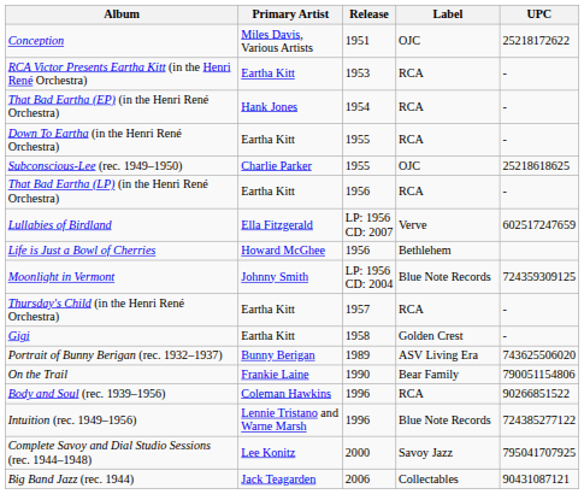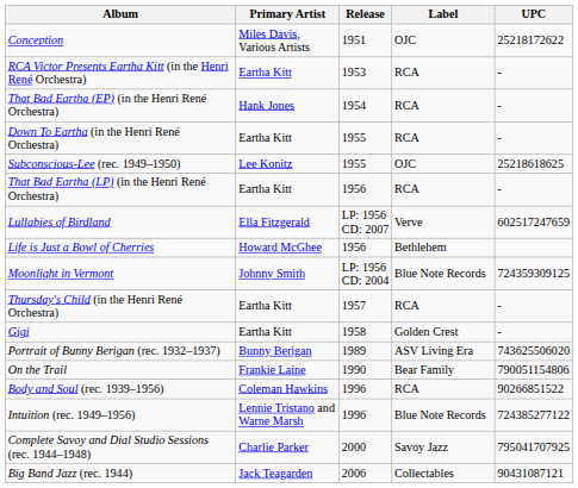 <table class="wikitable" style="text-align:left">
 <tr>
 <th style="width:300px;">Album</th>
 <th style="width:130px;">Primary Artist</th>
 <th>Release</th>
 <th style="width:130px;">Label</th>
 <th>UPC</th>
 </tr>
 <tr>
 <td><em><a href='#'>Conception</a></em></td>
 <td><a href='#'>Miles Davis</a>, Various Artists</td>
 <td>1951</td>
 <td>OJC</td>
 <td>25218172622</td>
 </tr>
 <tr>
 <td><em><a href='#'>RCA Victor Presents Eartha Kitt</a></em> (in the <a href='#'>Henri René</a> Orchestra)</td>
 <td><a href='#'>Eartha Kitt</a></td>
 <td>1953</td>
 <td>RCA</td>
 <td>-</td>
 </tr>
 <tr>
 <td><em><a href='#'>That Bad Eartha (EP)</a></em> (in the Henri René Orchestra)</td>
 <td><a href='#'>Hank Jones</a></td>
 <td>1954</td>
 <td>RCA</td>
 <td>-</td>
 </tr>
 <tr>
 <td><em><a href='#'>Down To Eartha</a></em> (in the Henri René Orchestra)</td>
 <td>Eartha Kitt</td>
 <td>1955</td>
 <td>RCA</td>
 <td>-</td>
 </tr>
 <tr>
 <td><em><a href='#'>Subconscious-Lee</a></em> (rec. 1949–1950)</td>
-<td><a href='#'>Charlie Parker</a></td>
+<td><a href='#'>Lee Konitz</a></td>
 <td>1955</td>
 <td>OJC</td>
 <td>25218618625</td>
 </tr>
 <tr>
 <td><em><a href='#'>That Bad Eartha (LP)</a></em> (in the Henri René Orchestra)</td>
 <td>Eartha Kitt</td>
 <td>1956</td>
 <td>RCA</td>
 <td>-</td>
 </tr>
 <tr>
 <td><em><a href='#'>Lullabies of Birdland</a></em></td>
 <td><a href='#'>Ella Fitzgerald</a></td>
 <td>LP: 1956<br>CD: 2007</td>
 <td>Verve</td>
 <td>602517247659</td>
 </tr>
 <tr>
 <td><em><a href='#'>Life is Just a Bowl of Cherries</a></em></td>
 <td><a href='#'>Howard McGhee</a></td>
 <td>1956</td>
 <td>Bethlehem</td>
 <td></td>
 </tr>
 <tr>
 <td><em><a href='#'>Moonlight in Vermont</a></em></td>
 <td><a href='#'>Johnny Smith</a></td>
 <td>LP: 1956<br>CD: 2004</td>
 <td>Blue Note Records</td>
 <td>724359309125</td>
 </tr>
 <tr>
 <td><em><a href='#'>Thursday's Child</a></em> (in the Henri René Orchestra)</td>
 <td>Eartha Kitt</td>
 <td>1957</td>
 <td>RCA</td>
 <td>-</td>
 </tr>
 <tr>
 <td><em><a href='#'>Gigi</a></em></td>
 <td>Eartha Kitt</td>
 <td>1958</td>
 <td>Golden Crest</td>
 <td>-</td>
 </tr>
 <tr>
 <td><em>Portrait of Bunny Berigan</em> (rec. 1932–1937)</td>
 <td><a href='#'>Bunny Berigan</a></td>
 <td>1989</td>
 <td>ASV Living Era</td>
 <td>743625506020</td>
 </tr>
 <tr>
 <td><em>On the Trail</em></td>
 <td><a href='#'>Frankie Laine</a></td>
 <td>1990</td>
 <td>Bear Family</td>
 <td>790051154806</td>
 </tr>
 <tr>
 <td><em><a href='#'>Body and Soul</a></em> (rec. 1939–1956)</td>
 <td><a href='#'>Coleman Hawkins</a></td>
 <td>1996</td>
 <td>RCA</td>
 <td>90266851522</td>
 </tr>
 <tr>
 <td><em>Intuition</em> (rec. 1949–1956)</td>
 <td><a href='#'>Lennie Tristano</a> and <a href='#'>Warne Marsh</a></td>
 <td>1996</td>
 <td>Blue Note Records</td>
 <td>724385277122</td>
 </tr>
 <tr>
 <td><em>Complete Savoy and Dial Studio Sessions</em><br>(rec. 1944–1948)</td>
-<td><a href='#'>Lee Konitz</a></td>
+<td><a href='#'>Charlie Parker</a></td>
 <td>2000</td>
 <td>Savoy Jazz</td>
 <td>795041707925</td>
 </tr>
 <tr>
 <td><em>Big Band Jazz</em> (rec. 1944)</td>
 <td><a href='#'>Jack Teagarden</a></td>
 <td>2006</td>
 <td>Collectables</td>
 <td>90431087121</td>
 </tr>
 </table>
